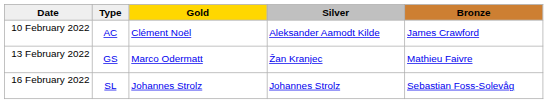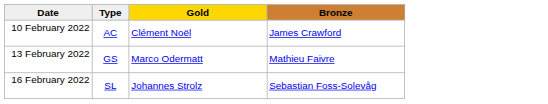 <table class="wikitable plainrowheaders" style="background:#fff; font-size:86%; line-height:15px; border:grey solid 1px; border-collapse:collapse;">
 <tr style="background:#ccc; text-align:center;">
 <th style="background:#EFEFEF;" width="115">Date</th>
 <th style="background:#EFEFEF;" width="45">Type</th>
 <th style="background:#FFD700;" width="185">Gold</th>
-<th style="background:#C0C0C0;" width="185">Silver</th>
 <th style="background:#CD7F32;" width="185">Bronze</th>
 </tr>
 <tr>
 <td align=right>10 February 2022  </td>
 <td align=center><a href='#'>AC</a></td>
 <td> <a href='#'>Clément Noël</a></td>
-<td> <a href='#'>Aleksander Aamodt Kilde</a></td>
 <td> <a href='#'>James Crawford</a></td>
 </tr>
 <tr>
 <td align=right>13 February 2022  </td>
 <td align=center><a href='#'>GS</a></td>
 <td> <a href='#'>Marco Odermatt</a></td>
-<td> <a href='#'>Žan Kranjec</a></td>
 <td> <a href='#'>Mathieu Faivre</a></td>
 </tr>
 <tr>
 <td align=right>16 February 2022  </td>
 <td align=center><a href='#'>SL</a></td>
 <td> <a href='#'>Johannes Strolz</a></td>
-<td> <a href='#'>Johannes Strolz</a></td>
 <td> <a href='#'>Sebastian Foss-Solevåg</a></td>
 </tr>
 </table>
